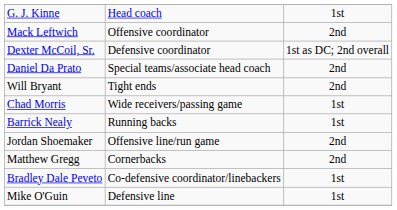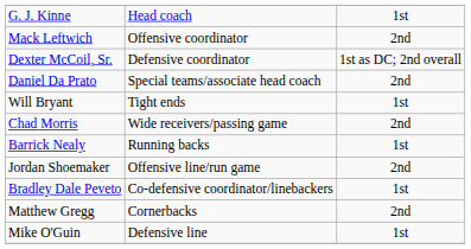 <table class="wikitable">
 <tr>
 </tr>
 <tr>
 <td><a href='#'>G. J. Kinne</a></td>
 <td><a href='#'>Head coach</a></td>
 <td align=center>1st</td>
 </tr>
 <tr>
 <td><a href='#'>Mack Leftwich</a></td>
 <td>Offensive coordinator</td>
 <td align=center>2nd</td>
 </tr>
 <tr>
 <td><a href='#'>Dexter McCoil, Sr.</a></td>
 <td>Defensive coordinator</td>
 <td align=center>1st as DC; 2nd overall</td>
 </tr>
 <tr>
 <td><a href='#'>Daniel Da Prato</a></td>
 <td>Special teams/associate head coach</td>
 <td align=center>2nd</td>
 </tr>
 <tr>
 <td>Will Bryant</td>
 <td>Tight ends</td>
-<td align=center>2nd</td>
+<td align=center>1st</td>
 </tr>
 <tr>
 <td><a href='#'>Chad Morris</a></td>
 <td>Wide receivers/passing game</td>
-<td align=center>1st</td>
+<td align=center>2nd</td>
 </tr>
 <tr>
 <td><a href='#'>Barrick Nealy</a></td>
 <td>Running backs</td>
 <td align=center>1st</td>
 </tr>
 <tr>
 <td>Jordan Shoemaker</td>
 <td>Offensive line/run game</td>
 <td align=center>2nd</td>
 </tr>
 <tr>
+<td><a href='#'>Bradley Dale Peveto</a></td>
+<td>Co-defensive coordinator/linebackers</td>
+<td align=center>1st</td>
+</tr>
+<tr>
 <td>Matthew Gregg</td>
 <td>Cornerbacks</td>
 <td align=center>2nd</td>
-</tr>
-<tr>
-<td><a href='#'>Bradley Dale Peveto</a></td>
-<td>Co-defensive coordinator/linebackers</td>
-<td align=center>1st</td>
 </tr>
 <tr>
 <td>Mike O'Guin</td>
 <td>Defensive line</td>
 <td align=center>1st</td>
 </tr>
 <tr>
 </tr>
 </table>
